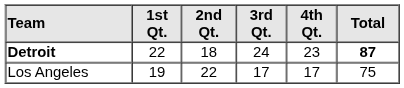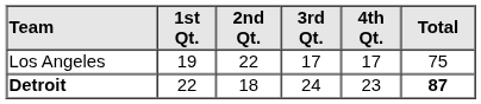 <table border=1 cellspacing=0 width=425 style="margin-left:3em;">
 <tr style="text-align:center; background-color:#e6e6e6;">
 <th align=left width=16%>Team</th>
 <th width=6%>1st Qt.</th>
 <th width=6%>2nd Qt.</th>
 <th width=6%>3rd Qt.</th>
 <th width=6%>4th Qt.</th>
 <th width=6%>Total</th>
 </tr>
 <tr style="text-align:center;">
+<td align=left>Los Angeles</td>
+<td>19</td>
+<td>22</td>
+<td>17</td>
+<td>17</td>
+<td>75</td>
+</tr>
+<tr style="text-align:center;">
 <td align=left><strong>Detroit</strong></td>
 <td>22</td>
 <td>18</td>
 <td>24</td>
 <td>23</td>
 <td><strong>87</strong></td>
 </tr>
 <tr style="text-align:center;">
-<td align=left>Los Angeles</td>
-<td>19</td>
-<td>22</td>
-<td>17</td>
-<td>17</td>
-<td>75</td>
-</tr>
-<tr style="text-align:center;">
 </tr>
 </table>
